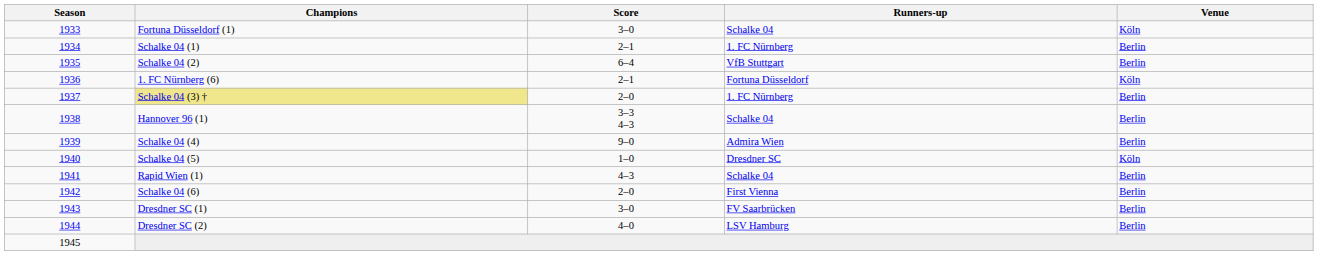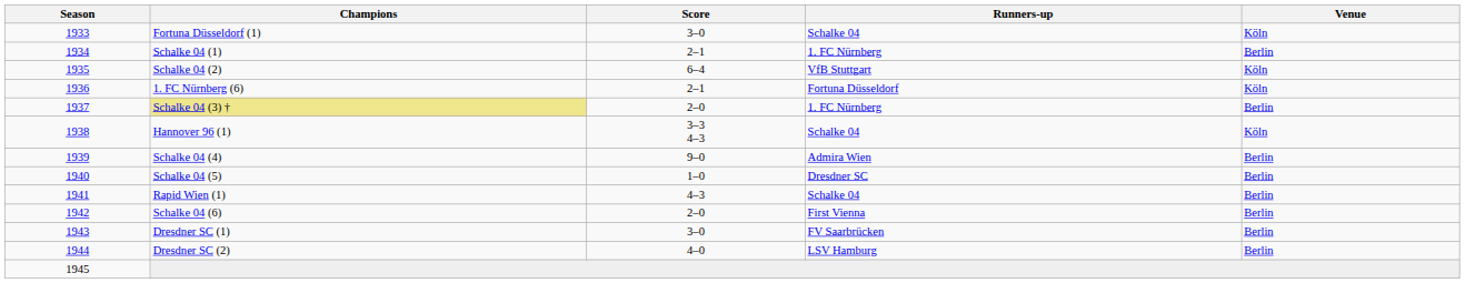 <table class="sortable wikitable" width=100%>
 <tr>
 <th style="width:10%;">Season</th>
 <th style="width:30%;">Champions</th>
 <th style="width:15%;">Score</th>
 <th style="width:30%;">Runners-up</th>
 <th style="width:15%;">Venue</th>
 </tr>
 <tr>
 <td align=center><a href='#'>1933</a></td>
 <td><a href='#'>Fortuna Düsseldorf</a> (1)</td>
 <td align=center>3–0</td>
 <td><a href='#'>Schalke 04</a></td>
 <td><a href='#'>Köln</a></td>
 </tr>
 <tr>
 <td align=center><a href='#'>1934</a></td>
 <td><a href='#'>Schalke 04</a> (1)</td>
 <td align=center>2–1</td>
 <td><a href='#'>1. FC Nürnberg</a></td>
 <td><a href='#'>Berlin</a></td>
 </tr>
 <tr>
 <td align=center><a href='#'>1935</a></td>
 <td><a href='#'>Schalke 04</a> (2)</td>
 <td align=center>6–4</td>
 <td><a href='#'>VfB Stuttgart</a></td>
-<td><a href='#'>Berlin</a></td>
+<td><a href='#'>Köln</a></td>
 </tr>
 <tr>
 <td align=center><a href='#'>1936</a></td>
 <td><a href='#'>1. FC Nürnberg</a> (6)</td>
 <td align=center>2–1 </td>
 <td><a href='#'>Fortuna Düsseldorf</a></td>
 <td><a href='#'>Köln</a></td>
 </tr>
 <tr>
 <td align=center><a href='#'>1937</a></td>
 <td bgcolor=#F0E68C><a href='#'>Schalke 04</a> (3) †</td>
 <td align=center>2–0</td>
 <td><a href='#'>1. FC Nürnberg</a></td>
 <td><a href='#'>Berlin</a></td>
 </tr>
 <tr>
 <td align=center><a href='#'>1938</a></td>
 <td><a href='#'>Hannover 96</a> (1)</td>
 <td align=center>3–3 <br>4–3 </td>
 <td><a href='#'>Schalke 04</a></td>
-<td><a href='#'>Berlin</a></td>
+<td><a href='#'>Köln</a></td>
 </tr>
 <tr>
 <td align=center><a href='#'>1939</a></td>
 <td><a href='#'>Schalke 04</a> (4)</td>
 <td align=center>9–0</td>
 <td><a href='#'>Admira Wien</a></td>
 <td><a href='#'>Berlin</a></td>
 </tr>
 <tr>
 <td align=center><a href='#'>1940</a></td>
 <td><a href='#'>Schalke 04</a> (5)</td>
 <td align=center>1–0</td>
 <td><a href='#'>Dresdner SC</a></td>
-<td><a href='#'>Köln</a></td>
+<td><a href='#'>Berlin</a></td>
 </tr>
 <tr>
 <td align=center><a href='#'>1941</a></td>
 <td><a href='#'>Rapid Wien</a> (1)</td>
 <td align=center>4–3</td>
 <td><a href='#'>Schalke 04</a></td>
 <td><a href='#'>Berlin</a></td>
 </tr>
 <tr>
 <td align=center><a href='#'>1942</a></td>
 <td><a href='#'>Schalke 04</a> (6)</td>
 <td align=center>2–0</td>
 <td><a href='#'>First Vienna</a></td>
 <td><a href='#'>Berlin</a></td>
 </tr>
 <tr>
 <td align=center><a href='#'>1943</a></td>
 <td><a href='#'>Dresdner SC</a> (1)</td>
 <td align=center>3–0</td>
 <td><a href='#'>FV Saarbrücken</a></td>
 <td><a href='#'>Berlin</a></td>
 </tr>
 <tr>
 <td align=center><a href='#'>1944</a></td>
 <td><a href='#'>Dresdner SC</a> (2)</td>
 <td align=center>4–0</td>
 <td><a href='#'>LSV Hamburg</a></td>
 <td><a href='#'>Berlin</a></td>
 </tr>
 <tr>
 <td align=center>1945</td>
 <td colspan=4 style=background:#efefef></td>
 </tr>
 </table>
